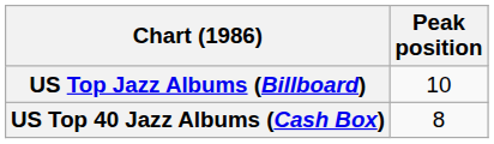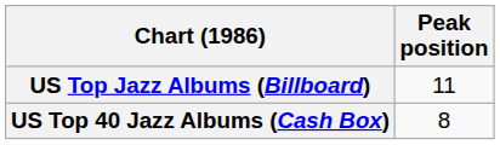 <table class="wikitable plainrowheaders" style="text-align:center">
 <tr>
 <th scope="col">Chart (1986)</th>
 <th scope="col">Peak<br>position</th>
 </tr>
 <tr>
 <th scope="row">US <a href='#'>Top Jazz Albums</a> (<em><a href='#'>Billboard</a></em>)</th>
-<td>10</td>
+<td>11</td>
 </tr>
 <tr>
 <th scope="row">US Top 40 Jazz Albums (<em><a href='#'>Cash Box</a></em>)</th>
 <td>8</td>
 </tr>
 </table>
